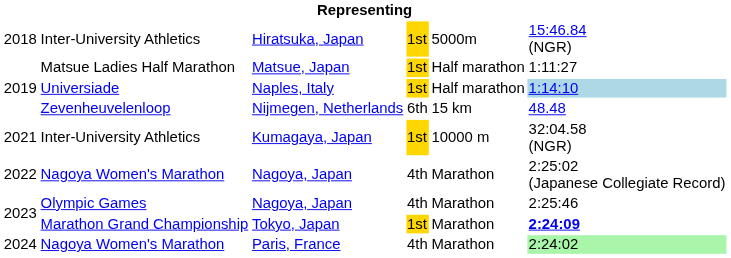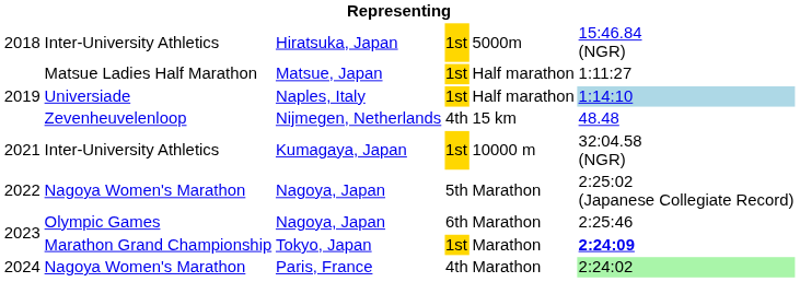 <table>
 <tr>
 <th colspan="6">Representing </th>
 </tr>
 <tr>
 <td rowspan=1>2018</td>
 <td>Inter-University Athletics</td>
 <td><a href='#'>Hiratsuka, Japan</a></td>
 <td bgcolor="gold">1st</td>
 <td>5000m</td>
 <td><a href='#'>15:46.84</a><br>(NGR)</td>
 </tr>
 <tr>
 <td rowspan=3>2019</td>
 <td>Matsue Ladies Half Marathon</td>
 <td><a href='#'>Matsue, Japan</a></td>
 <td bgcolor="gold">1st</td>
 <td>Half marathon</td>
 <td>1:11:27</td>
 </tr>
 <tr>
 <td><a href='#'>Universiade</a></td>
 <td><a href='#'>Naples, Italy</a></td>
 <td bgcolor="gold">1st</td>
 <td>Half marathon</td>
 <td style="background: lightblue;"><a href='#'>1:14:10</a></td>
 </tr>
 <tr>
 <td><a href='#'>Zevenheuvelenloop</a></td>
 <td><a href='#'>Nijmegen, Netherlands</a></td>
-<td>6th</td>
+<td>4th</td>
 <td>15 km</td>
 <td><a href='#'>48.48</a></td>
 </tr>
 <tr>
 <td rowspan=1>2021</td>
 <td>Inter-University Athletics</td>
 <td><a href='#'>Kumagaya, Japan</a></td>
 <td bgcolor="gold">1st</td>
 <td>10000 m</td>
 <td>32:04.58<br>(NGR)</td>
 </tr>
 <tr>
 <td rowspan=1>2022</td>
 <td><a href='#'>Nagoya Women's Marathon</a></td>
 <td><a href='#'>Nagoya, Japan</a></td>
-<td>4th</td>
+<td>5th</td>
 <td>Marathon</td>
 <td>2:25:02<br>(Japanese Collegiate Record)</td>
 </tr>
 <tr>
 <td rowspan=2>2023</td>
 <td><a href='#'>Olympic Games</a></td>
 <td><a href='#'>Nagoya, Japan</a></td>
-<td>4th</td>
+<td>6th</td>
 <td>Marathon</td>
 <td>2:25:46</td>
 </tr>
 <tr>
 <td><a href='#'>Marathon Grand Championship</a></td>
 <td><a href='#'>Tokyo, Japan</a></td>
 <td bgcolor="gold">1st</td>
 <td>Marathon</td>
 <td><strong><a href='#'>2:24:09</a></strong></td>
 </tr>
 <tr>
 <td rowspan=1>2024</td>
 <td><a href='#'>Nagoya Women's Marathon</a></td>
 <td><a href='#'>Paris, France</a></td>
 <td>4th</td>
 <td>Marathon</td>
 <td bgcolor=#A9F5A9>2:24:02</td>
 </tr>
 </table>
